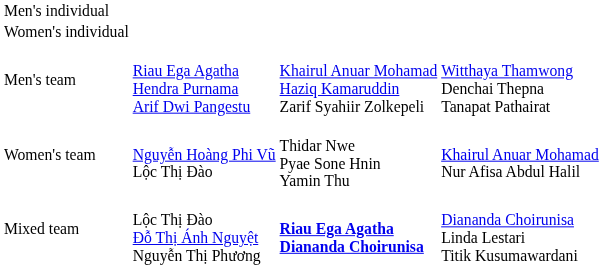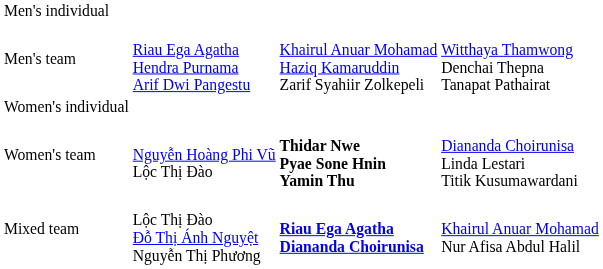 <table>
 <tr>
 <td>Men's individual</td>
-<td></td>
-<td></td>
-<td></td>
-</tr>
-<tr>
-<td>Women's individual</td>
 <td></td>
 <td></td>
 <td></td>
 </tr>
 <tr>
 <td>Men's team</td>
 <td><br><a href='#'>Riau Ega Agatha</a><br><a href='#'>Hendra Purnama</a><br><a href='#'>Arif Dwi Pangestu</a></td>
 <td><br><a href='#'>Khairul Anuar Mohamad</a><br><a href='#'>Haziq Kamaruddin</a><br>Zarif Syahiir Zolkepeli</td>
 <td><br><a href='#'>Witthaya Thamwong</a><br>Denchai Thepna<br>Tanapat Pathairat</td>
 </tr>
 <tr>
+<td>Women's individual</td>
+<td></td>
+<td></td>
+<td></td>
+</tr>
+<tr>
 <td>Women's team</td>
 <td><br><a href='#'>Nguyễn Hoàng Phi Vũ</a><br>Lộc Thị Đào</td>
-<td><br>Thidar Nwe<br>Pyae Sone Hnin<br>Yamin Thu</td>
-<td><br><a href='#'>Khairul Anuar Mohamad</a><br>Nur Afisa Abdul Halil</td>
+<td><strong><br>Thidar Nwe<br>Pyae Sone Hnin<br>Yamin Thu</strong></td>
+<td><br><a href='#'>Diananda Choirunisa</a><br>Linda Lestari<br>Titik Kusumawardani</td>
 </tr>
 <tr>
 <td>Mixed team</td>
 <td><br>Lộc Thị Đào<br><a href='#'>Đỗ Thị Ánh Nguyệt</a><br>Nguyễn Thị Phương</td>
 <td><strong><br><a href='#'>Riau Ega Agatha</a><br><a href='#'>Diananda Choirunisa</a></strong></td>
-<td><br><a href='#'>Diananda Choirunisa</a><br>Linda Lestari<br>Titik Kusumawardani</td>
+<td><br><a href='#'>Khairul Anuar Mohamad</a><br>Nur Afisa Abdul Halil</td>
 </tr>
 </table>
